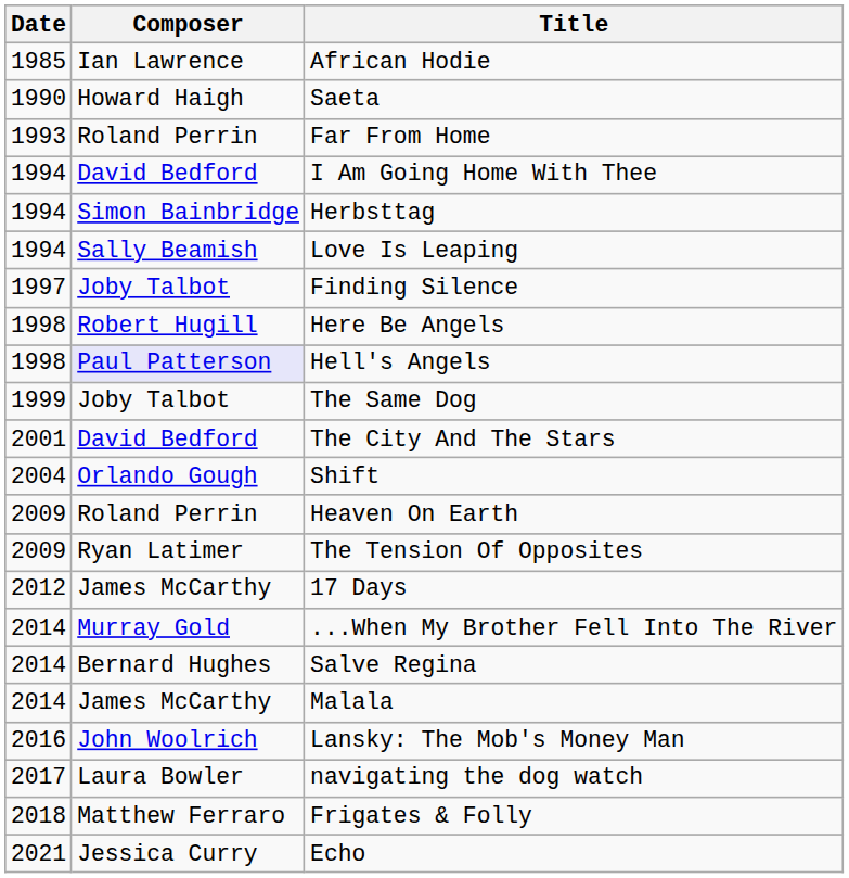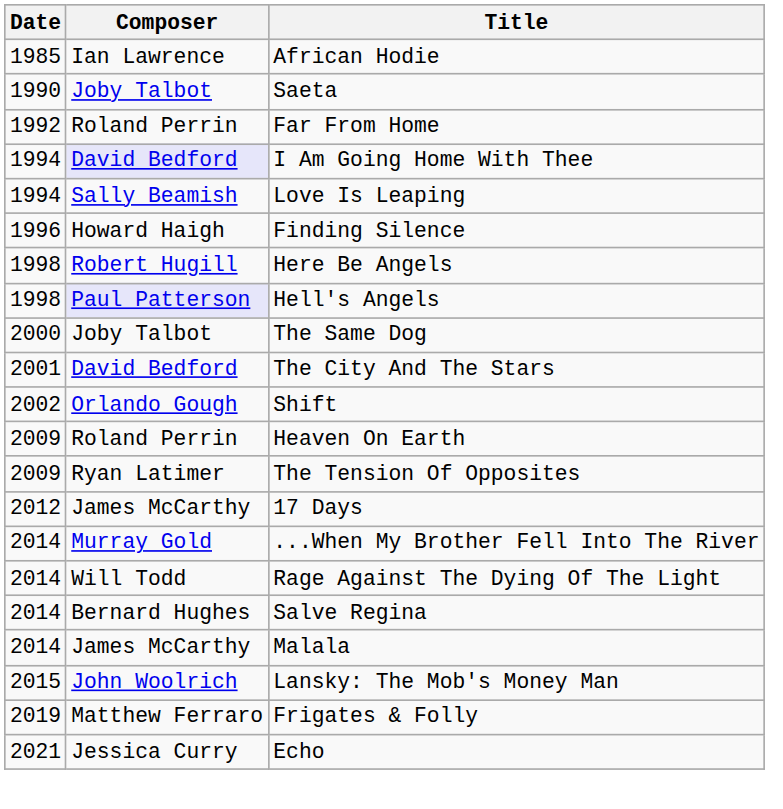 <table class="wikitable">
 <tr>
 <th>Date</th>
 <th>Composer</th>
 <th>Title</th>
 </tr>
 <tr>
 <td>1985</td>
 <td>Ian Lawrence</td>
 <td>African Hodie</td>
 </tr>
 <tr>
 <td>1990</td>
-<td>Howard Haigh</td>
+<td><a href='#'>Joby Talbot</a></td>
 <td>Saeta</td>
 </tr>
 <tr>
-<td>1993</td>
+<td>1992</td>
 <td>Roland Perrin</td>
 <td>Far From Home</td>
 </tr>
 <tr>
 <td>1994</td>
-<td><a href='#'>David Bedford</a></td>
+<td style="background: lavender;"><a href='#'>David Bedford</a></td>
 <td>I Am Going Home With Thee</td>
-</tr>
-<tr>
-<td>1994</td>
-<td><a href='#'>Simon Bainbridge</a></td>
-<td>Herbsttag</td>
 </tr>
 <tr>
 <td>1994</td>
 <td><a href='#'>Sally Beamish</a></td>
 <td>Love Is Leaping</td>
 </tr>
 <tr>
-<td>1997</td>
-<td><a href='#'>Joby Talbot</a></td>
+<td>1996</td>
+<td>Howard Haigh</td>
 <td>Finding Silence</td>
 </tr>
 <tr>
 <td>1998</td>
 <td><a href='#'>Robert Hugill</a></td>
 <td>Here Be Angels</td>
 </tr>
 <tr>
 <td>1998</td>
 <td style="background: lavender;"><a href='#'>Paul Patterson</a></td>
 <td>Hell's Angels</td>
 </tr>
 <tr>
-<td>1999</td>
+<td>2000</td>
 <td>Joby Talbot</td>
 <td>The Same Dog</td>
 </tr>
 <tr>
 <td>2001</td>
 <td><a href='#'>David Bedford</a></td>
 <td>The City And The Stars</td>
 </tr>
 <tr>
-<td>2004</td>
+<td>2002</td>
 <td><a href='#'>Orlando Gough</a></td>
 <td>Shift</td>
 </tr>
 <tr>
 <td>2009</td>
 <td>Roland Perrin</td>
 <td>Heaven On Earth</td>
 </tr>
 <tr>
 <td>2009</td>
 <td>Ryan Latimer</td>
 <td>The Tension Of Opposites</td>
 </tr>
 <tr>
 <td>2012</td>
 <td>James McCarthy</td>
 <td>17 Days</td>
 </tr>
 <tr>
 <td>2014</td>
 <td><a href='#'>Murray Gold</a></td>
 <td>...When My Brother Fell Into The River</td>
 </tr>
 <tr>
 <td>2014</td>
+<td>Will Todd</td>
+<td>Rage Against The Dying Of The Light</td>
+</tr>
+<tr>
+<td>2014</td>
 <td>Bernard Hughes</td>
 <td>Salve Regina</td>
 </tr>
 <tr>
 <td>2014</td>
 <td>James McCarthy</td>
 <td>Malala</td>
 </tr>
 <tr>
-<td>2016</td>
+<td>2015</td>
 <td><a href='#'>John Woolrich</a></td>
 <td>Lansky: The Mob's Money Man</td>
 </tr>
 <tr>
-<td>2017</td>
-<td>Laura Bowler</td>
-<td>navigating the dog watch</td>
-</tr>
-<tr>
-<td>2018</td>
+<td>2019</td>
 <td>Matthew Ferraro</td>
 <td>Frigates & Folly</td>
 </tr>
 <tr>
 <td>2021</td>
 <td>Jessica Curry</td>
 <td>Echo</td>
 </tr>
 </table>
